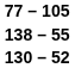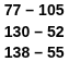 <table style="text-align:center">
 <tr>
 <th width=200></th>
 <th width=100></th>
 <th width=200></th>
 </tr>
 <tr>
 <td align=right></td>
 <td><strong>77 – 105</strong></td>
 <td align=left><strong></strong></td>
 </tr>
 <tr>
 <td align=right><strong></strong></td>
-<td><strong>138 – 55</strong></td>
+<td><strong>130 – 52</strong></td>
 <td align=left></td>
 </tr>
 <tr>
 <td align=right><strong></strong></td>
-<td><strong>130 – 52</strong></td>
+<td><strong>138 – 55</strong></td>
 <td align=left></td>
 </tr>
 </table>
